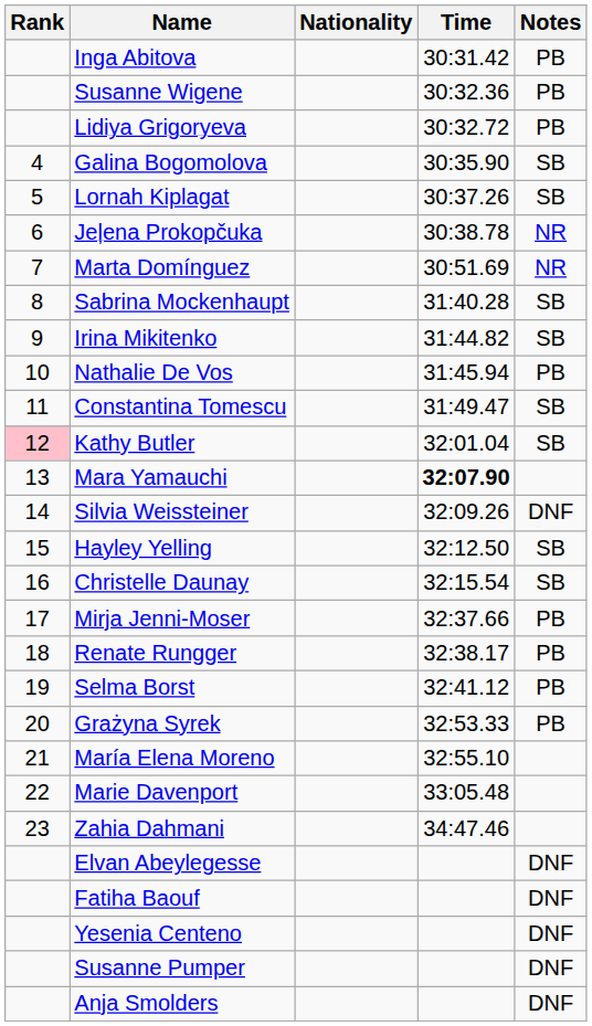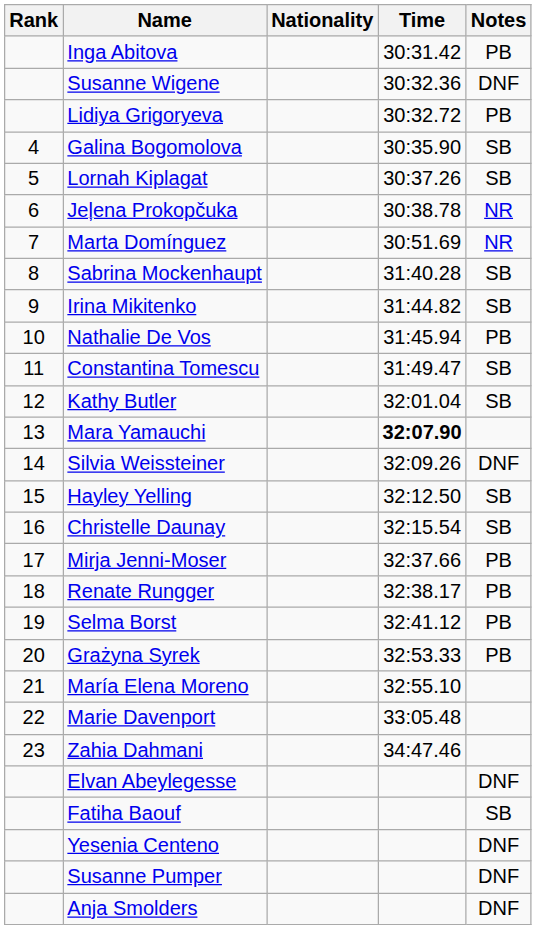 <table class="wikitable sortable" style="text-align:center">
 <tr>
 <th>Rank</th>
 <th>Name</th>
 <th>Nationality</th>
 <th>Time</th>
 <th>Notes</th>
 </tr>
 <tr>
 <td></td>
 <td align=left><a href='#'>Inga Abitova</a></td>
 <td align=left></td>
 <td>30:31.42</td>
 <td>PB</td>
 </tr>
 <tr>
 <td></td>
 <td align=left><a href='#'>Susanne Wigene</a></td>
 <td align=left></td>
 <td>30:32.36</td>
-<td>PB</td>
+<td>DNF</td>
 </tr>
 <tr>
 <td></td>
 <td align=left><a href='#'>Lidiya Grigoryeva</a></td>
 <td align=left></td>
 <td>30:32.72</td>
 <td>PB</td>
 </tr>
 <tr>
 <td>4</td>
 <td align=left><a href='#'>Galina Bogomolova</a></td>
 <td align=left></td>
 <td>30:35.90</td>
 <td>SB</td>
 </tr>
 <tr>
 <td>5</td>
 <td align=left><a href='#'>Lornah Kiplagat</a></td>
 <td align=left></td>
 <td>30:37.26</td>
 <td>SB</td>
 </tr>
 <tr>
 <td>6</td>
 <td align=left><a href='#'>Jeļena Prokopčuka</a></td>
 <td align=left></td>
 <td>30:38.78</td>
 <td><a href='#'>NR</a></td>
 </tr>
 <tr>
 <td>7</td>
 <td align=left><a href='#'>Marta Domínguez</a></td>
 <td align=left></td>
 <td>30:51.69</td>
 <td><a href='#'>NR</a></td>
 </tr>
 <tr>
 <td>8</td>
 <td align=left><a href='#'>Sabrina Mockenhaupt</a></td>
 <td align=left></td>
 <td>31:40.28</td>
 <td>SB</td>
 </tr>
 <tr>
 <td>9</td>
 <td align=left><a href='#'>Irina Mikitenko</a></td>
 <td align=left></td>
 <td>31:44.82</td>
 <td>SB</td>
 </tr>
 <tr>
 <td>10</td>
 <td align=left><a href='#'>Nathalie De Vos</a></td>
 <td align=left></td>
 <td>31:45.94</td>
 <td>PB</td>
 </tr>
 <tr>
 <td>11</td>
 <td align=left><a href='#'>Constantina Tomescu</a></td>
 <td align=left></td>
 <td>31:49.47</td>
 <td>SB</td>
 </tr>
 <tr>
-<td style="background: pink;">12</td>
+<td>12</td>
 <td align=left><a href='#'>Kathy Butler</a></td>
 <td align=left></td>
 <td>32:01.04</td>
 <td>SB</td>
 </tr>
 <tr>
 <td>13</td>
 <td align=left><a href='#'>Mara Yamauchi</a></td>
 <td align=left></td>
 <td><strong>32:07.90</strong></td>
 <td></td>
 </tr>
 <tr>
 <td>14</td>
 <td align=left><a href='#'>Silvia Weissteiner</a></td>
 <td align=left></td>
 <td>32:09.26</td>
 <td>DNF</td>
 </tr>
 <tr>
 <td>15</td>
 <td align=left><a href='#'>Hayley Yelling</a></td>
 <td align=left></td>
 <td>32:12.50</td>
 <td>SB</td>
 </tr>
 <tr>
 <td>16</td>
 <td align=left><a href='#'>Christelle Daunay</a></td>
 <td align=left></td>
 <td>32:15.54</td>
 <td>SB</td>
 </tr>
 <tr>
 <td>17</td>
 <td align=left><a href='#'>Mirja Jenni-Moser</a></td>
 <td align=left></td>
 <td>32:37.66</td>
 <td>PB</td>
 </tr>
 <tr>
 <td>18</td>
 <td align=left><a href='#'>Renate Rungger</a></td>
 <td align=left></td>
 <td>32:38.17</td>
 <td>PB</td>
 </tr>
 <tr>
 <td>19</td>
 <td align=left><a href='#'>Selma Borst</a></td>
 <td align=left></td>
 <td>32:41.12</td>
 <td>PB</td>
 </tr>
 <tr>
 <td>20</td>
 <td align=left><a href='#'>Grażyna Syrek</a></td>
 <td align=left></td>
 <td>32:53.33</td>
 <td>PB</td>
 </tr>
 <tr>
 <td>21</td>
 <td align=left><a href='#'>María Elena Moreno</a></td>
 <td align=left></td>
 <td>32:55.10</td>
 <td></td>
 </tr>
 <tr>
 <td>22</td>
 <td align=left><a href='#'>Marie Davenport</a></td>
 <td align=left></td>
 <td>33:05.48</td>
 <td></td>
 </tr>
 <tr>
 <td>23</td>
 <td align=left><a href='#'>Zahia Dahmani</a></td>
 <td align=left></td>
 <td>34:47.46</td>
 <td></td>
 </tr>
 <tr>
 <td></td>
 <td align=left><a href='#'>Elvan Abeylegesse</a></td>
 <td align=left></td>
 <td></td>
 <td>DNF</td>
 </tr>
 <tr>
 <td></td>
 <td align=left><a href='#'>Fatiha Baouf</a></td>
 <td align=left></td>
 <td></td>
-<td>DNF</td>
+<td>SB</td>
 </tr>
 <tr>
 <td></td>
 <td align=left><a href='#'>Yesenia Centeno</a></td>
 <td align=left></td>
 <td></td>
 <td>DNF</td>
 </tr>
 <tr>
 <td></td>
 <td align=left><a href='#'>Susanne Pumper</a></td>
 <td align=left></td>
 <td></td>
 <td>DNF</td>
 </tr>
 <tr>
 <td></td>
 <td align=left><a href='#'>Anja Smolders</a></td>
 <td align=left></td>
 <td></td>
 <td>DNF</td>
 </tr>
 </table>
